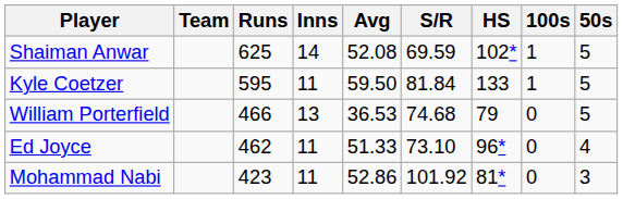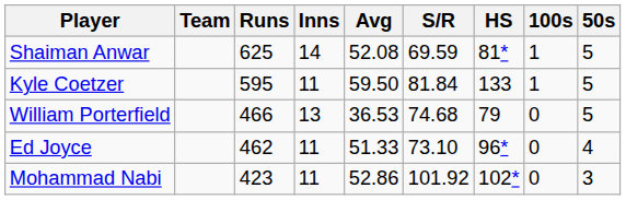 <table class="wikitable">
 <tr>
 <th>Player</th>
 <th>Team</th>
 <th>Runs</th>
 <th>Inns</th>
 <th>Avg</th>
 <th>S/R</th>
 <th>HS</th>
 <th>100s</th>
 <th>50s</th>
 </tr>
 <tr>
 <td><a href='#'>Shaiman Anwar</a></td>
 <td></td>
 <td>625</td>
 <td>14</td>
 <td>52.08</td>
 <td>69.59</td>
-<td>102<a href='#'>*</a></td>
+<td>81<a href='#'>*</a></td>
 <td>1</td>
 <td>5</td>
 </tr>
 <tr>
 <td><a href='#'>Kyle Coetzer</a></td>
 <td></td>
 <td>595</td>
 <td>11</td>
 <td>59.50</td>
 <td>81.84</td>
 <td>133</td>
 <td>1</td>
 <td>5</td>
 </tr>
 <tr>
 <td><a href='#'>William Porterfield</a></td>
 <td></td>
 <td>466</td>
 <td>13</td>
 <td>36.53</td>
 <td>74.68</td>
 <td>79</td>
 <td>0</td>
 <td>5</td>
 </tr>
 <tr>
 <td><a href='#'>Ed Joyce</a></td>
 <td></td>
 <td>462</td>
 <td>11</td>
 <td>51.33</td>
 <td>73.10</td>
 <td>96<a href='#'>*</a></td>
 <td>0</td>
 <td>4</td>
 </tr>
 <tr>
 <td><a href='#'>Mohammad Nabi</a></td>
 <td></td>
 <td>423</td>
 <td>11</td>
 <td>52.86</td>
 <td>101.92</td>
-<td>81<a href='#'>*</a></td>
+<td>102<a href='#'>*</a></td>
 <td>0</td>
 <td>3</td>
 </tr>
 </table>
